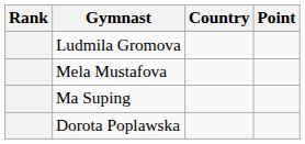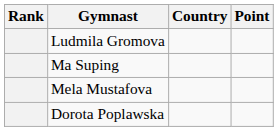 <table class="wikitable sortable">
 <tr>
 <th>Rank</th>
 <th>Gymnast</th>
 <th>Country</th>
 <th>Point</th>
 </tr>
 <tr>
 <th></th>
 <td>Ludmila Gromova</td>
 <td></td>
 <td></td>
 </tr>
 <tr>
 <th></th>
-<td>Mela Mustafova</td>
+<td>Ma Suping</td>
 <td></td>
 <td></td>
 </tr>
 <tr>
 <th></th>
-<td>Ma Suping</td>
+<td>Mela Mustafova</td>
 <td></td>
 <td></td>
 </tr>
 <tr>
 <th></th>
 <td>Dorota Poplawska</td>
 <td></td>
 <td></td>
 </tr>
 </table>
